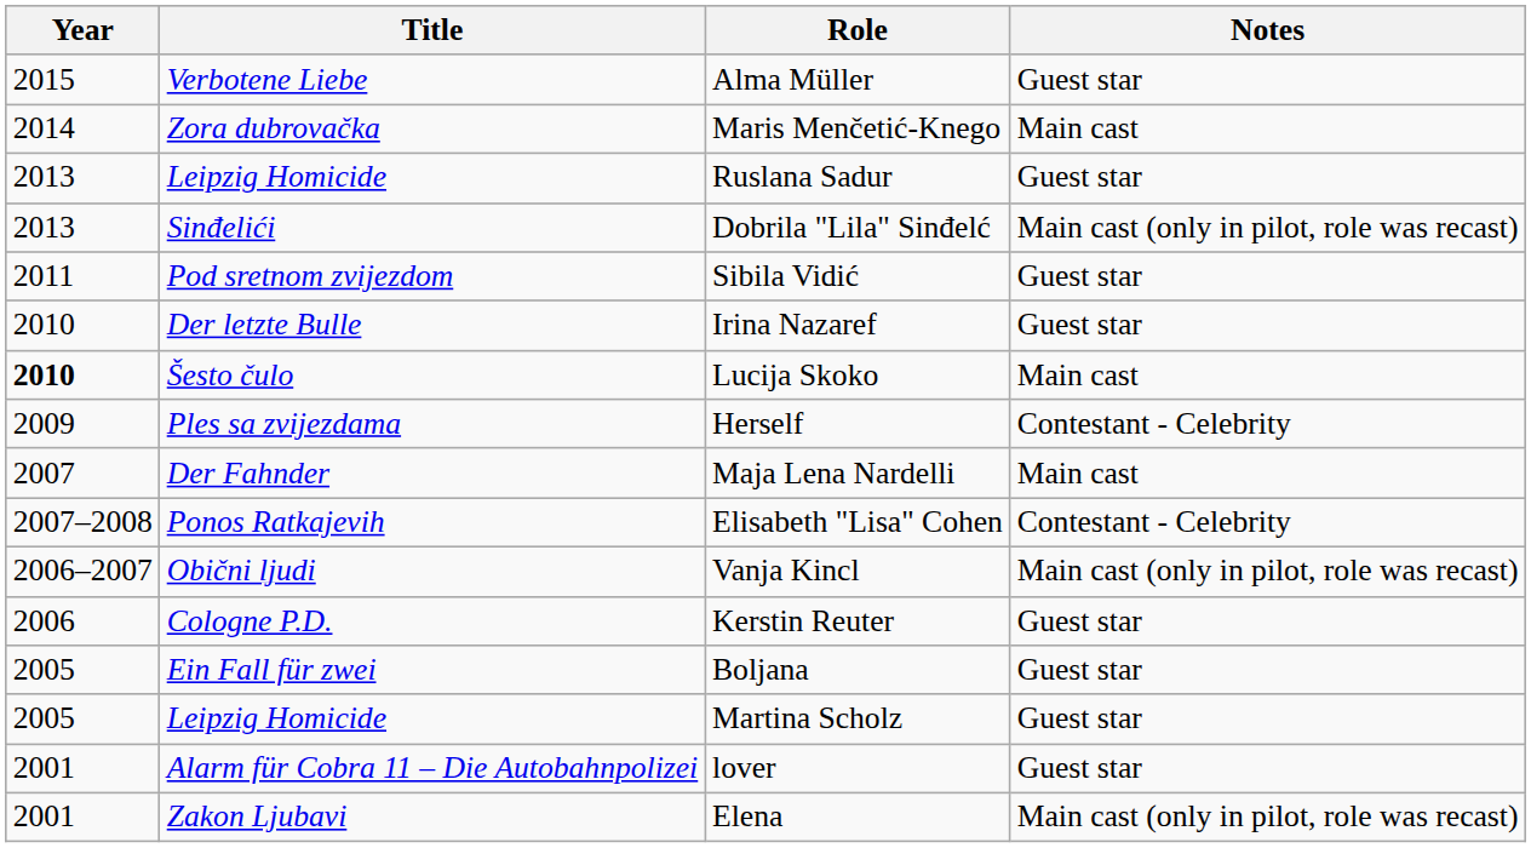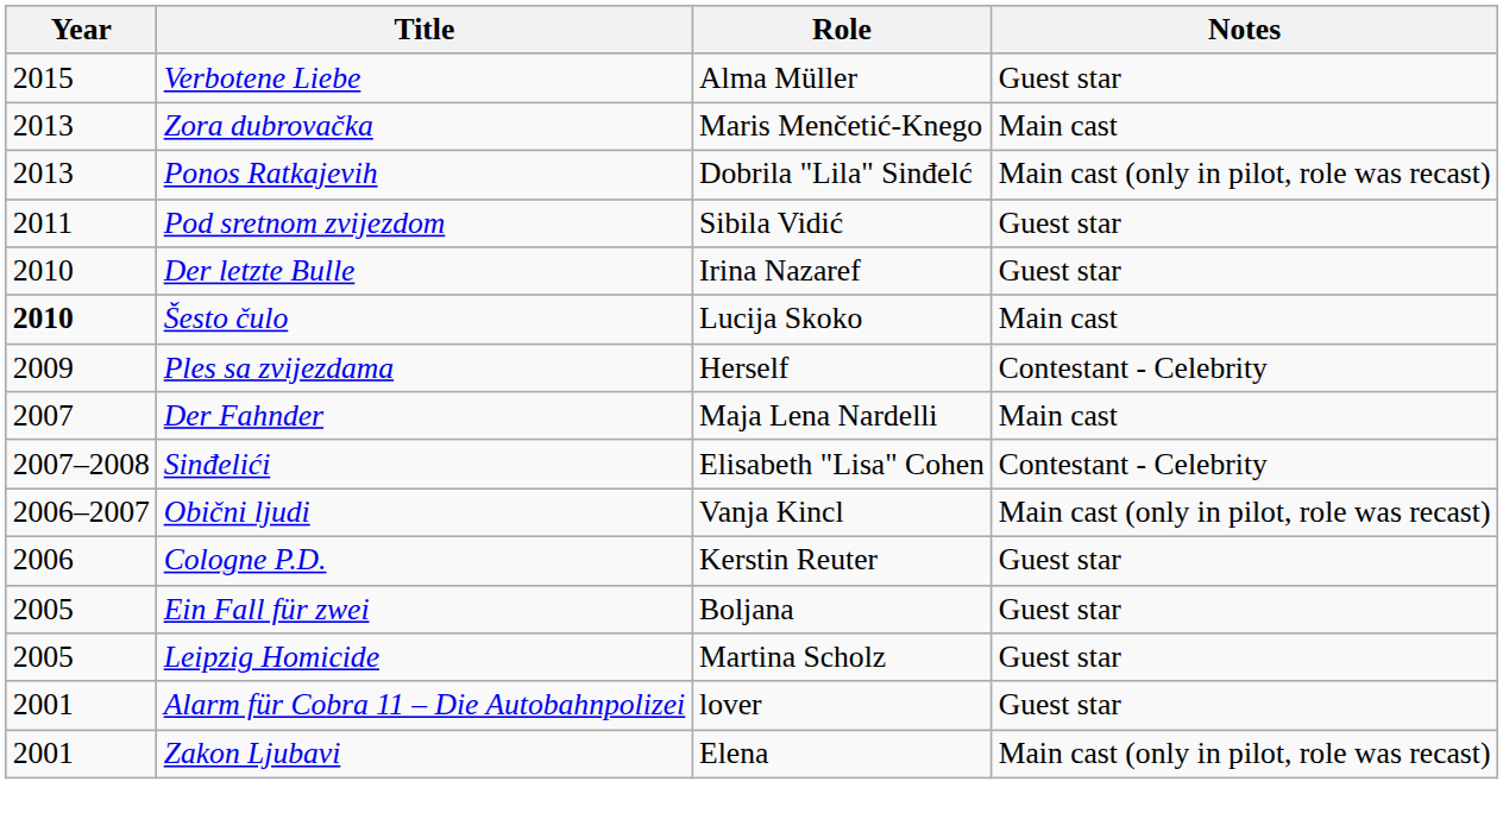 <table class="wikitable sortable">
 <tr>
 <th>Year</th>
 <th>Title</th>
 <th>Role</th>
 <th class="unsortable">Notes</th>
 </tr>
 <tr>
 <td>2015</td>
 <td><em><a href='#'>Verbotene Liebe</a></em></td>
 <td>Alma Müller</td>
 <td>Guest star</td>
 </tr>
 <tr>
-<td>2014</td>
+<td>2013</td>
 <td><em><a href='#'>Zora dubrovačka</a></em></td>
 <td>Maris Menčetić-Knego</td>
 <td>Main cast</td>
 </tr>
 <tr>
 <td>2013</td>
-<td><em><a href='#'>Leipzig Homicide</a></em></td>
-<td>Ruslana Sadur</td>
-<td>Guest star</td>
-</tr>
-<tr>
-<td>2013</td>
-<td><em><a href='#'>Sinđelići</a></em></td>
+<td><em><a href='#'>Ponos Ratkajevih</a></em></td>
 <td>Dobrila "Lila" Sinđelć</td>
 <td>Main cast (only in pilot, role was recast)</td>
 </tr>
 <tr>
 <td>2011</td>
 <td><em><a href='#'>Pod sretnom zvijezdom</a></em></td>
 <td>Sibila Vidić</td>
 <td>Guest star</td>
 </tr>
 <tr>
 <td>2010</td>
 <td><em><a href='#'>Der letzte Bulle</a></em></td>
 <td>Irina Nazaref</td>
 <td>Guest star</td>
 </tr>
 <tr>
 <td><strong>2010</strong></td>
 <td><em><a href='#'>Šesto čulo</a></em></td>
 <td>Lucija Skoko</td>
 <td>Main cast</td>
 </tr>
 <tr>
 <td>2009</td>
 <td><em><a href='#'>Ples sa zvijezdama</a></em></td>
 <td>Herself</td>
 <td>Contestant - Celebrity</td>
 </tr>
 <tr>
 <td>2007</td>
 <td><em><a href='#'>Der Fahnder</a></em></td>
 <td>Maja Lena Nardelli</td>
 <td>Main cast</td>
 </tr>
 <tr>
 <td>2007–2008</td>
-<td><em><a href='#'>Ponos Ratkajevih</a></em></td>
+<td><em><a href='#'>Sinđelići</a></em></td>
 <td>Elisabeth "Lisa" Cohen</td>
 <td>Contestant - Celebrity</td>
 </tr>
 <tr>
 <td>2006–2007</td>
 <td><em><a href='#'>Obični ljudi</a></em></td>
 <td>Vanja Kincl</td>
 <td>Main cast (only in pilot, role was recast)</td>
 </tr>
 <tr>
 <td>2006</td>
 <td><em><a href='#'>Cologne P.D.</a></em></td>
 <td>Kerstin Reuter</td>
 <td>Guest star</td>
 </tr>
 <tr>
 <td>2005</td>
 <td><em><a href='#'>Ein Fall für zwei</a></em></td>
 <td>Boljana</td>
 <td>Guest star</td>
 </tr>
 <tr>
 <td>2005</td>
 <td><em><a href='#'>Leipzig Homicide</a></em></td>
 <td>Martina Scholz</td>
 <td>Guest star</td>
 </tr>
 <tr>
 <td>2001</td>
 <td><em><a href='#'>Alarm für Cobra 11 – Die Autobahnpolizei</a></em></td>
 <td>lover</td>
 <td>Guest star</td>
 </tr>
 <tr>
 <td>2001</td>
 <td><em><a href='#'>Zakon Ljubavi</a></em></td>
 <td>Elena</td>
 <td>Main cast (only in pilot, role was recast)</td>
 </tr>
 </table>
